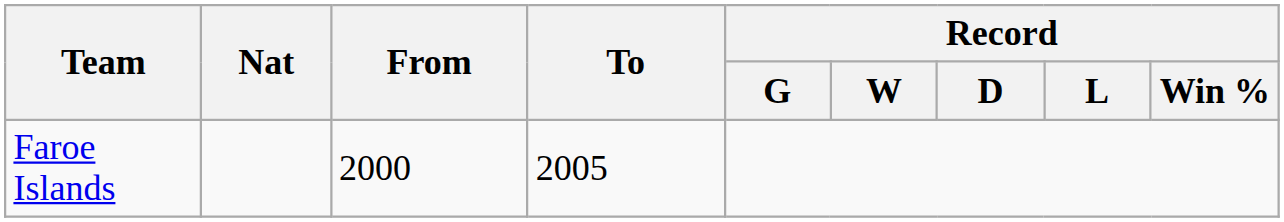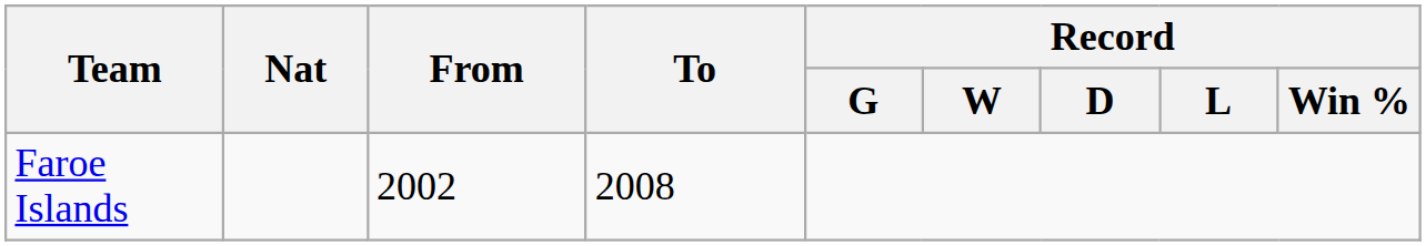 <table class=wikitable style=text-align:center>
 <tr>
 <th rowspan=2! width=80>Team</th>
 <th rowspan=2! width=50>Nat</th>
 <th rowspan=2! width=80>From</th>
 <th rowspan=2! width=80>To</th>
 <th colspan=5>Record</th>
 </tr>
 <tr>
 <th width="40">G</th>
 <th width="40">W</th>
 <th width="40">D</th>
 <th width="40">L</th>
 <th width="50">Win %</th>
 </tr>
 <tr>
 <td align="left"><a href='#'>Faroe Islands</a></td>
 <td align="center"></td>
-<td align="left">2000</td>
-<td align="left">2005<br></td>
+<td align="left">2002</td>
+<td align="left">2008<br></td>
 </tr>
 </table>
